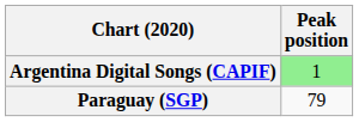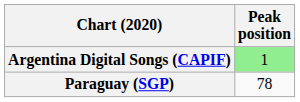 <table class="wikitable sortable plainrowheaders" style="text-align:center">
 <tr>
 <th scope="col">Chart (2020)</th>
 <th scope="col">Peak<br>position</th>
 </tr>
 <tr>
 <th scope="row">Argentina Digital Songs (<a href='#'>CAPIF</a>)</th>
 <td style="background: lightgreen;">1</td>
 </tr>
 <tr>
 <th scope="row">Paraguay (<a href='#'>SGP</a>)</th>
-<td>79</td>
+<td>78</td>
 </tr>
 </table>
